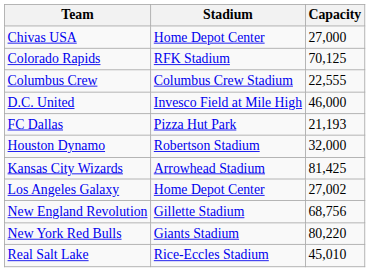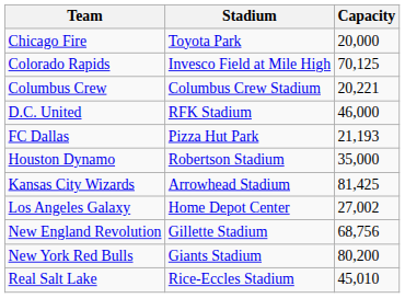 <table class="wikitable sortable" style="text-align:left">
 <tr>
 <th>Team</th>
 <th>Stadium</th>
 <th>Capacity</th>
 </tr>
 <tr>
-<td><a href='#'>Chivas USA</a></td>
-<td><a href='#'>Home Depot Center</a></td>
-<td>27,000</td>
+<td><a href='#'>Chicago Fire</a></td>
+<td><a href='#'>Toyota Park</a></td>
+<td>20,000</td>
 </tr>
 <tr>
 <td><a href='#'>Colorado Rapids</a></td>
-<td><a href='#'>RFK Stadium</a></td>
+<td><a href='#'>Invesco Field at Mile High</a></td>
 <td>70,125</td>
 </tr>
 <tr>
 <td><a href='#'>Columbus Crew</a></td>
 <td><a href='#'>Columbus Crew Stadium</a></td>
-<td>22,555</td>
+<td>20,221</td>
 </tr>
 <tr>
 <td><a href='#'>D.C. United</a></td>
-<td><a href='#'>Invesco Field at Mile High</a></td>
+<td><a href='#'>RFK Stadium</a></td>
 <td>46,000</td>
 </tr>
 <tr>
 <td><a href='#'>FC Dallas</a></td>
 <td><a href='#'>Pizza Hut Park</a></td>
 <td>21,193</td>
 </tr>
 <tr>
 <td><a href='#'>Houston Dynamo</a></td>
 <td><a href='#'>Robertson Stadium</a></td>
-<td>32,000</td>
+<td>35,000</td>
 </tr>
 <tr>
 <td><a href='#'>Kansas City Wizards</a></td>
 <td><a href='#'>Arrowhead Stadium</a></td>
 <td>81,425</td>
 </tr>
 <tr>
 <td><a href='#'>Los Angeles Galaxy</a></td>
 <td><a href='#'>Home Depot Center</a></td>
 <td>27,002</td>
 </tr>
 <tr>
 <td><a href='#'>New England Revolution</a></td>
 <td><a href='#'>Gillette Stadium</a></td>
 <td>68,756</td>
 </tr>
 <tr>
 <td><a href='#'>New York Red Bulls</a></td>
 <td><a href='#'>Giants Stadium</a></td>
-<td>80,220</td>
+<td>80,200</td>
 </tr>
 <tr>
 <td><a href='#'>Real Salt Lake</a></td>
 <td><a href='#'>Rice-Eccles Stadium</a></td>
 <td>45,010</td>
 </tr>
 </table>
